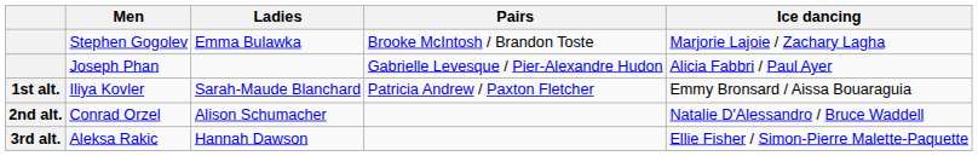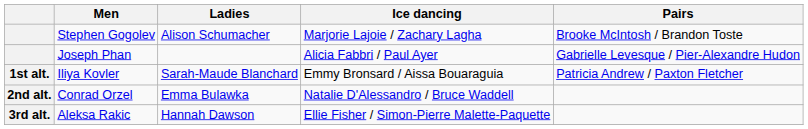 <table class="wikitable">
 <tr>
 <th></th>
 <th>Men</th>
 <th>Ladies</th>
+<th>Ice dancing</th>
 <th>Pairs</th>
-<th>Ice dancing</th>
 </tr>
 <tr>
 <th></th>
 <td><a href='#'>Stephen Gogolev</a></td>
-<td><a href='#'>Emma Bulawka</a></td>
+<td><a href='#'>Alison Schumacher</a></td>
+<td><a href='#'>Marjorie Lajoie</a> / <a href='#'>Zachary Lagha</a></td>
 <td><a href='#'>Brooke McIntosh</a> / Brandon Toste</td>
-<td><a href='#'>Marjorie Lajoie</a> / <a href='#'>Zachary Lagha</a></td>
 </tr>
 <tr>
 <th></th>
 <td><a href='#'>Joseph Phan</a></td>
 <td></td>
+<td><a href='#'>Alicia Fabbri</a> / <a href='#'>Paul Ayer</a></td>
 <td><a href='#'>Gabrielle Levesque</a> / <a href='#'>Pier-Alexandre Hudon</a></td>
-<td><a href='#'>Alicia Fabbri</a> / <a href='#'>Paul Ayer</a></td>
 </tr>
 <tr>
 <th>1st alt.</th>
 <td><a href='#'>Iliya Kovler</a></td>
 <td><a href='#'>Sarah-Maude Blanchard</a></td>
+<td>Emmy Bronsard / Aissa Bouaraguia</td>
 <td><a href='#'>Patricia Andrew</a> / <a href='#'>Paxton Fletcher</a></td>
-<td>Emmy Bronsard / Aissa Bouaraguia</td>
 </tr>
 <tr>
 <th>2nd alt.</th>
 <td><a href='#'>Conrad Orzel</a></td>
-<td><a href='#'>Alison Schumacher</a></td>
+<td><a href='#'>Emma Bulawka</a></td>
+<td><a href='#'>Natalie D'Alessandro</a> / <a href='#'>Bruce Waddell</a></td>
 <td></td>
-<td><a href='#'>Natalie D'Alessandro</a> / <a href='#'>Bruce Waddell</a></td>
 </tr>
 <tr>
 <th>3rd alt.</th>
 <td><a href='#'>Aleksa Rakic</a></td>
 <td><a href='#'>Hannah Dawson</a></td>
+<td><a href='#'>Ellie Fisher</a> / <a href='#'>Simon-Pierre Malette-Paquette</a></td>
 <td></td>
-<td><a href='#'>Ellie Fisher</a> / <a href='#'>Simon-Pierre Malette-Paquette</a></td>
 </tr>
 </table>
